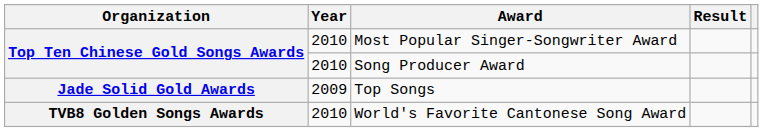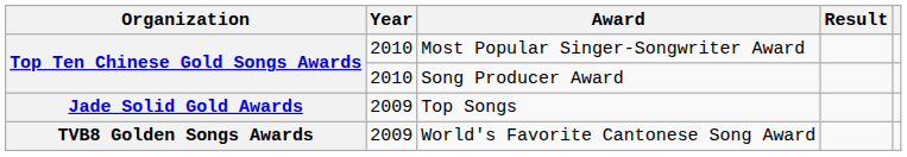 <table class="wikitable sortable plainrowheaders">
 <tr>
 <th scope="col">Organization</th>
 <th scope="col">Year</th>
 <th scope="col">Award</th>
 <th scope="col">Result</th>
 <th class="unsortable"></th>
 </tr>
 <tr>
 <th scope="row" rowspan="2"><a href='#'>Top Ten Chinese Gold Songs Awards</a></th>
 <td>2010</td>
 <td>Most Popular Singer-Songwriter Award</td>
 <td></td>
 <td style="text-align:center;"></td>
 </tr>
 <tr>
 <td>2010</td>
 <td>Song Producer Award</td>
 <td></td>
 <td style="text-align:center;"></td>
 </tr>
 <tr>
 <th scope="row"><a href='#'>Jade Solid Gold Awards</a></th>
 <td>2009</td>
 <td>Top Songs</td>
 <td></td>
 <td style="text-align:center;"></td>
 </tr>
 <tr>
 <th scope="row">TVB8 Golden Songs Awards</th>
-<td>2010</td>
+<td>2009</td>
 <td>World's Favorite Cantonese Song Award</td>
 <td></td>
 <td style="text-align:center;"></td>
 </tr>
 </table>
